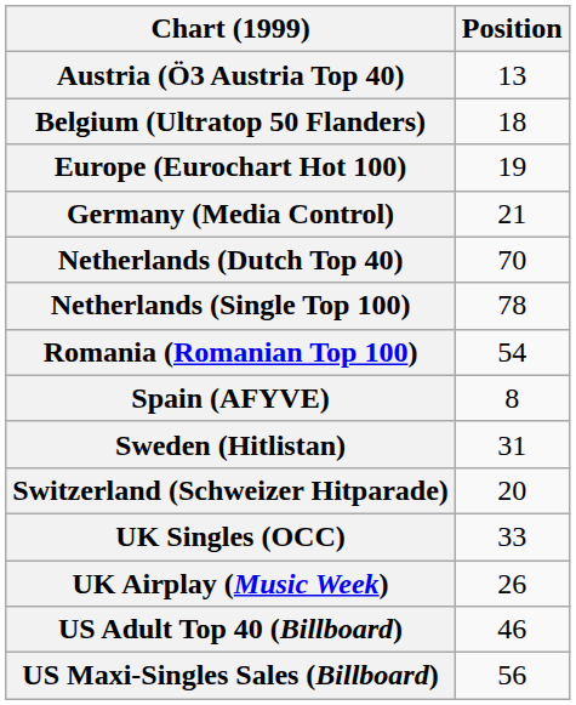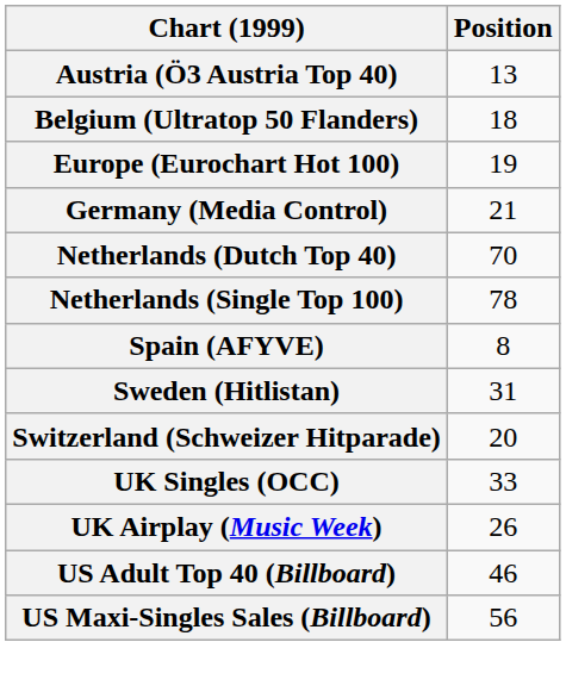 <table class="wikitable sortable plainrowheaders" style="text-align:center">
 <tr>
 <th scope="col">Chart (1999)</th>
 <th scope="col">Position</th>
 </tr>
 <tr>
 <th scope="row">Austria (Ö3 Austria Top 40)</th>
 <td>13</td>
 </tr>
 <tr>
 <th scope="row">Belgium (Ultratop 50 Flanders)</th>
 <td>18</td>
 </tr>
 <tr>
 <th scope="row">Europe (Eurochart Hot 100)</th>
 <td>19</td>
 </tr>
 <tr>
 <th scope="row">Germany (Media Control)</th>
 <td>21</td>
 </tr>
 <tr>
 <th scope="row">Netherlands (Dutch Top 40)</th>
 <td>70</td>
 </tr>
 <tr>
 <th scope="row">Netherlands (Single Top 100)</th>
 <td>78</td>
 </tr>
 <tr>
-<th scope="row">Romania (<a href='#'>Romanian Top 100</a>)</th>
-<td>54</td>
-</tr>
-<tr>
 <th scope="row">Spain (AFYVE)</th>
 <td>8</td>
 </tr>
 <tr>
 <th scope="row">Sweden (Hitlistan)</th>
 <td>31</td>
 </tr>
 <tr>
 <th scope="row">Switzerland (Schweizer Hitparade)</th>
 <td>20</td>
 </tr>
 <tr>
 <th scope="row">UK Singles (OCC)</th>
 <td>33</td>
 </tr>
 <tr>
 <th scope="row">UK Airplay (<em><a href='#'>Music Week</a></em>)</th>
 <td>26</td>
 </tr>
 <tr>
 <th scope="row">US Adult Top 40 (<em>Billboard</em>)</th>
 <td>46</td>
 </tr>
 <tr>
 <th scope="row">US Maxi-Singles Sales (<em>Billboard</em>)</th>
 <td>56</td>
 </tr>
 </table>
